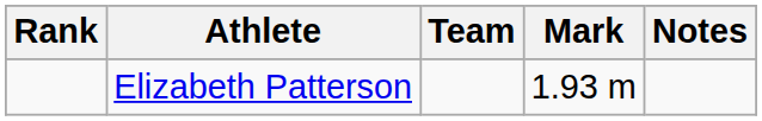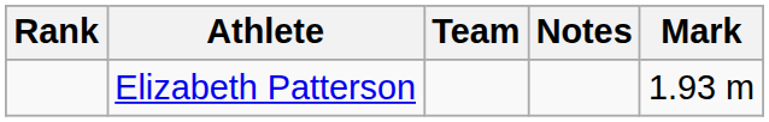 <table class="wikitable sortable">
 <tr>
 <th>Rank</th>
 <th>Athlete</th>
 <th>Team</th>
+<th>Notes</th>
 <th>Mark</th>
-<th>Notes</th>
 </tr>
 <tr>
 <td align=center></td>
 <td><a href='#'>Elizabeth Patterson</a></td>
 <td></td>
+<td></td>
 <td>1.93 m</td>
-<td></td>
 </tr>
 </table>
